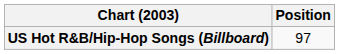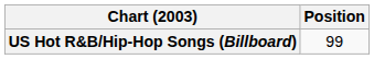 <table class="wikitable plainrowheaders">
 <tr>
 <th scope="col">Chart (2003)</th>
 <th scope="col">Position</th>
 </tr>
 <tr>
 <th scope="row">US Hot R&B/Hip-Hop Songs (<em>Billboard</em>)</th>
-<td style="text-align:center;">97</td>
+<td style="text-align:center;">99</td>
 </tr>
 </table>
